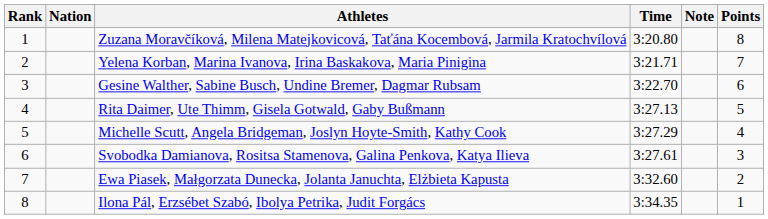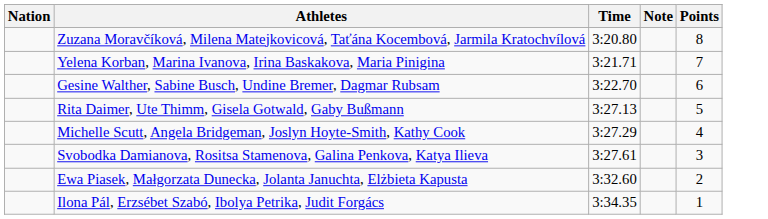 <table class="wikitable sortable" style="text-align:center">
 <tr>
-<th>Rank</th>
 <th>Nation</th>
 <th>Athletes</th>
 <th>Time</th>
 <th>Note</th>
 <th>Points</th>
 </tr>
 <tr>
-<td>1</td>
 <td align=left></td>
 <td align=left><a href='#'>Zuzana Moravčíková</a>, <a href='#'>Milena Matejkovicová</a>, <a href='#'>Taťána Kocembová</a>, <a href='#'>Jarmila Kratochvílová</a></td>
 <td>3:20.80</td>
 <td></td>
 <td>8</td>
 </tr>
 <tr>
-<td>2</td>
 <td align=left></td>
 <td align=left><a href='#'>Yelena Korban</a>, <a href='#'>Marina Ivanova</a>, <a href='#'>Irina Baskakova</a>, <a href='#'>Maria Pinigina</a></td>
 <td>3:21.71</td>
 <td></td>
 <td>7</td>
 </tr>
 <tr>
-<td>3</td>
 <td align=left></td>
 <td align=left><a href='#'>Gesine Walther</a>, <a href='#'>Sabine Busch</a>, <a href='#'>Undine Bremer</a>, <a href='#'>Dagmar Rubsam</a></td>
 <td>3:22.70</td>
 <td></td>
 <td>6</td>
 </tr>
 <tr>
-<td>4</td>
 <td align=left></td>
 <td align=left><a href='#'>Rita Daimer</a>, <a href='#'>Ute Thimm</a>, <a href='#'>Gisela Gotwald</a>, <a href='#'>Gaby Bußmann</a></td>
 <td>3:27.13</td>
 <td></td>
 <td>5</td>
 </tr>
 <tr>
-<td>5</td>
 <td align=left></td>
 <td align=left><a href='#'>Michelle Scutt</a>, <a href='#'>Angela Bridgeman</a>, <a href='#'>Joslyn Hoyte-Smith</a>, <a href='#'>Kathy Cook</a></td>
 <td>3:27.29</td>
 <td></td>
 <td>4</td>
 </tr>
 <tr>
-<td>6</td>
 <td align=left></td>
 <td align=left><a href='#'>Svobodka Damianova</a>, <a href='#'>Rositsa Stamenova</a>, <a href='#'>Galina Penkova</a>, <a href='#'>Katya Ilieva</a></td>
 <td>3:27.61</td>
 <td></td>
 <td>3</td>
 </tr>
 <tr>
-<td>7</td>
 <td align=left></td>
 <td align=left><a href='#'>Ewa Piasek</a>, <a href='#'>Małgorzata Dunecka</a>, <a href='#'>Jolanta Januchta</a>, <a href='#'>Elżbieta Kapusta</a></td>
 <td>3:32.60</td>
 <td></td>
 <td>2</td>
 </tr>
 <tr>
-<td>8</td>
 <td align=left></td>
 <td align=left><a href='#'>Ilona Pál</a>, <a href='#'>Erzsébet Szabó</a>, <a href='#'>Ibolya Petrika</a>, <a href='#'>Judit Forgács</a></td>
 <td>3:34.35</td>
 <td></td>
 <td>1</td>
 </tr>
 </table>
